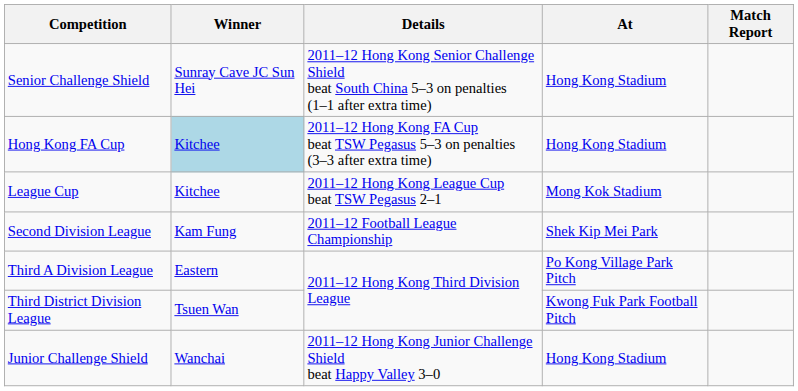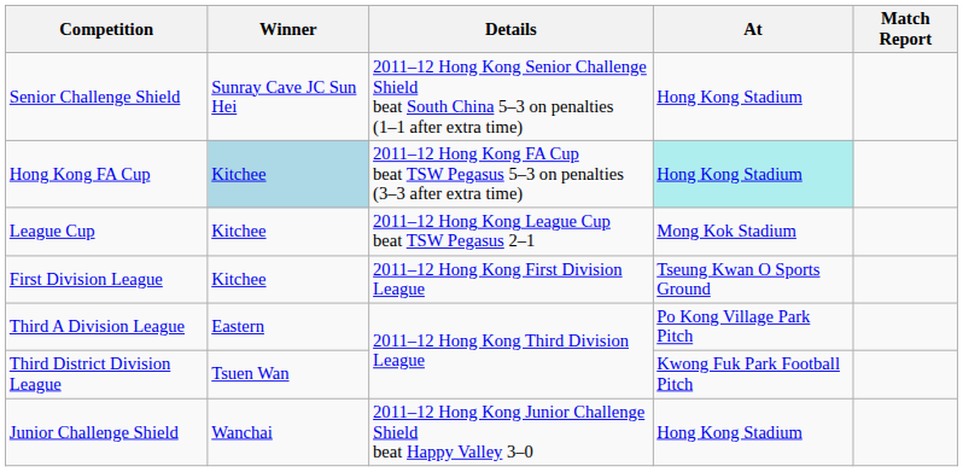 <table class="wikitable">
 <tr>
 <th>Competition</th>
 <th>Winner</th>
 <th>Details</th>
 <th>At</th>
 <th>Match Report</th>
 </tr>
 <tr>
 <td><a href='#'>Senior Challenge Shield</a></td>
 <td><a href='#'>Sunray Cave JC Sun Hei</a></td>
 <td><a href='#'>2011–12 Hong Kong Senior Challenge Shield</a><br>beat <a href='#'>South China</a> 5–3 on penalties<br>(1–1 after extra time)</td>
 <td><a href='#'>Hong Kong Stadium</a></td>
 <td></td>
 </tr>
 <tr>
 <td><a href='#'>Hong Kong FA Cup</a></td>
 <td style="background: lightblue;"><a href='#'>Kitchee</a></td>
 <td><a href='#'>2011–12 Hong Kong FA Cup</a><br>beat <a href='#'>TSW Pegasus</a> 5–3 on penalties<br>(3–3 after extra time)</td>
-<td><a href='#'>Hong Kong Stadium</a></td>
+<td style="background: paleturquoise;"><a href='#'>Hong Kong Stadium</a></td>
 <td></td>
 </tr>
 <tr>
 <td><a href='#'>League Cup</a></td>
 <td><a href='#'>Kitchee</a></td>
 <td><a href='#'>2011–12 Hong Kong League Cup</a><br>beat <a href='#'>TSW Pegasus</a> 2–1</td>
 <td><a href='#'>Mong Kok Stadium</a></td>
 <td></td>
 </tr>
 <tr>
-<td><a href='#'>Second Division League</a></td>
-<td><a href='#'>Kam Fung</a></td>
-<td><a href='#'>2011–12 Football League Championship</a></td>
-<td><a href='#'>Shek Kip Mei Park</a></td>
+<td><a href='#'>First Division League</a></td>
+<td><a href='#'>Kitchee</a></td>
+<td><a href='#'>2011–12 Hong Kong First Division League</a></td>
+<td><a href='#'>Tseung Kwan O Sports Ground</a></td>
 <td></td>
 </tr>
 <tr>
 <td><a href='#'>Third A Division League</a></td>
 <td><a href='#'>Eastern</a></td>
 <td rowspan="2"><a href='#'>2011–12 Hong Kong Third Division League</a></td>
 <td><a href='#'>Po Kong Village Park Pitch</a></td>
 <td></td>
 </tr>
 <tr>
 <td><a href='#'>Third District Division League</a></td>
 <td><a href='#'>Tsuen Wan</a></td>
 <td><a href='#'>Kwong Fuk Park Football Pitch</a></td>
 <td></td>
 </tr>
 <tr>
 <td><a href='#'>Junior Challenge Shield</a></td>
 <td><a href='#'>Wanchai</a></td>
 <td><a href='#'>2011–12 Hong Kong Junior Challenge Shield</a><br>beat <a href='#'>Happy Valley</a> 3–0</td>
 <td><a href='#'>Hong Kong Stadium</a></td>
 <td></td>
 </tr>
 </table>
